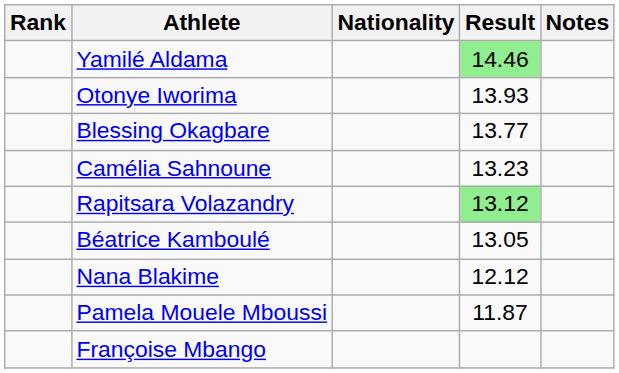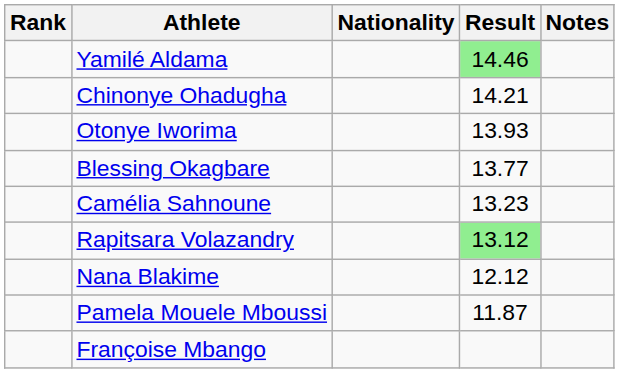 <table class="wikitable sortable" style="text-align:center">
 <tr>
 <th>Rank</th>
 <th>Athlete</th>
 <th>Nationality</th>
 <th>Result</th>
 <th>Notes</th>
 </tr>
 <tr>
 <td></td>
 <td align=left><a href='#'>Yamilé Aldama</a></td>
 <td align=left></td>
 <td style="background: lightgreen;">14.46</td>
+<td></td>
+</tr>
+<tr>
+<td></td>
+<td align=left><a href='#'>Chinonye Ohadugha</a></td>
+<td align=left></td>
+<td>14.21</td>
 <td></td>
 </tr>
 <tr>
 <td></td>
 <td align=left><a href='#'>Otonye Iworima</a></td>
 <td align=left></td>
 <td>13.93</td>
 <td></td>
 </tr>
 <tr>
 <td></td>
 <td align=left><a href='#'>Blessing Okagbare</a></td>
 <td align=left></td>
 <td>13.77</td>
 <td></td>
 </tr>
 <tr>
 <td></td>
 <td align=left><a href='#'>Camélia Sahnoune</a></td>
 <td align=left></td>
 <td>13.23</td>
 <td></td>
 </tr>
 <tr>
 <td></td>
 <td align=left><a href='#'>Rapitsara Volazandry</a></td>
 <td align=left></td>
 <td style="background: lightgreen;">13.12</td>
 <td></td>
 </tr>
 <tr>
 <td></td>
-<td align=left><a href='#'>Béatrice Kamboulé</a></td>
-<td align=left></td>
-<td>13.05</td>
-<td></td>
-</tr>
-<tr>
-<td></td>
 <td align=left><a href='#'>Nana Blakime</a></td>
 <td align=left></td>
 <td>12.12</td>
 <td></td>
 </tr>
 <tr>
 <td></td>
 <td align=left><a href='#'>Pamela Mouele Mboussi</a></td>
 <td align=left></td>
 <td>11.87</td>
 <td></td>
 </tr>
 <tr>
 <td></td>
 <td align=left><a href='#'>Françoise Mbango</a></td>
 <td align=left></td>
 <td></td>
 <td></td>
 </tr>
 </table>
